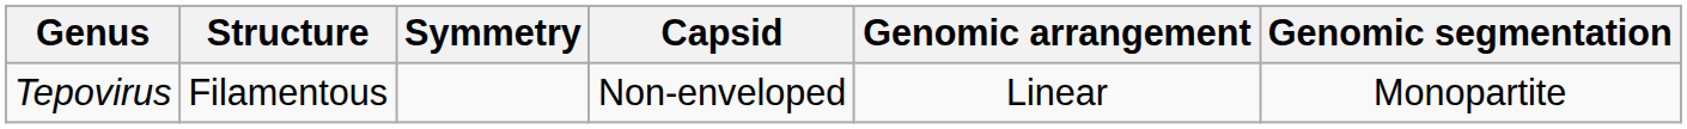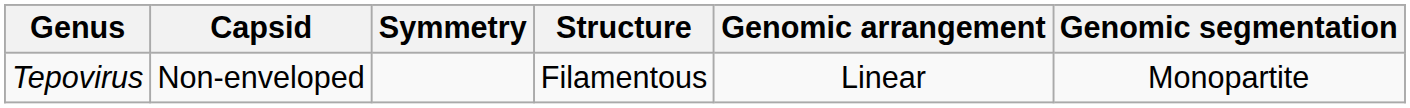 <table class="wikitable sortable" style="text-align:center">
 <tr>
 <th>Genus</th>
+<th>Capsid</th>
+<th>Symmetry</th>
 <th>Structure</th>
-<th>Symmetry</th>
-<th>Capsid</th>
 <th>Genomic arrangement</th>
 <th>Genomic segmentation</th>
 </tr>
 <tr>
 <td><em>Tepovirus</em></td>
+<td>Non-enveloped</td>
+<td></td>
 <td>Filamentous</td>
-<td></td>
-<td>Non-enveloped</td>
 <td>Linear</td>
 <td>Monopartite</td>
 </tr>
 </table>
